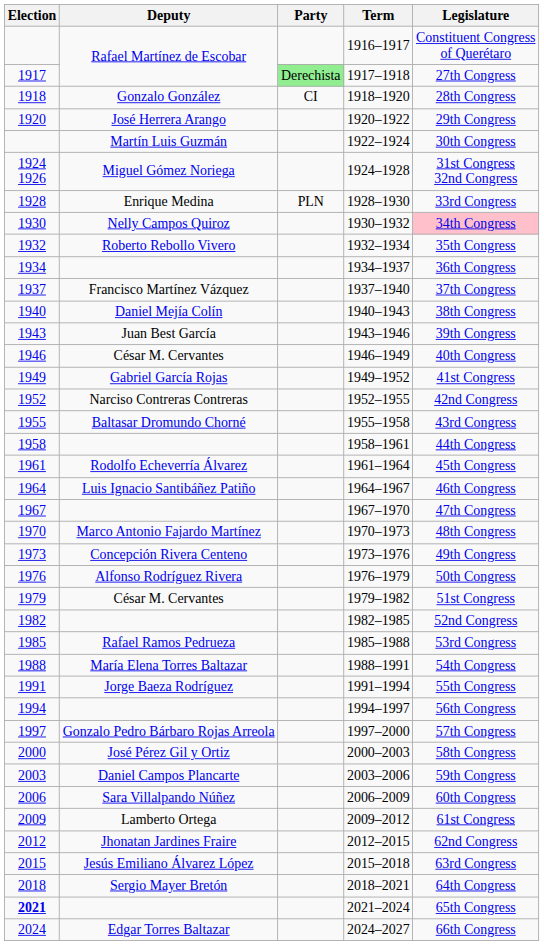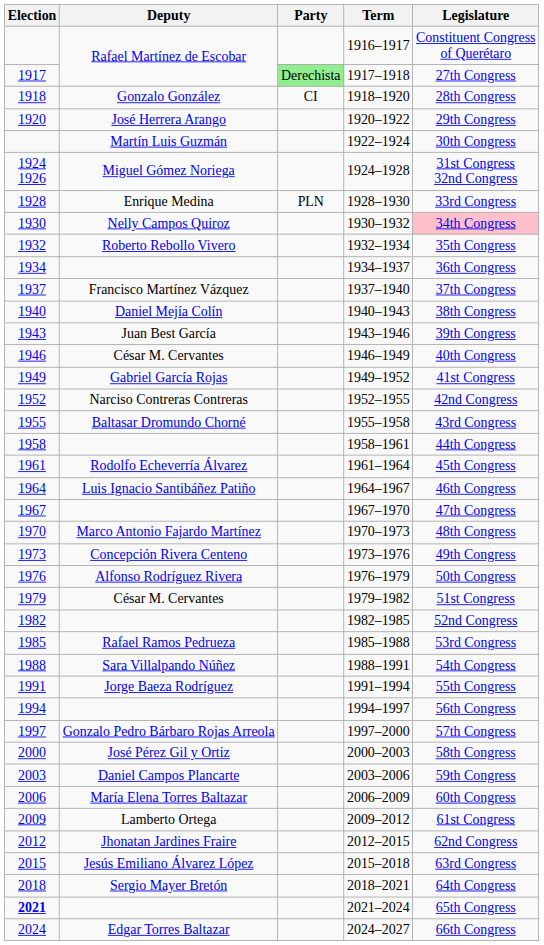 <table class="wikitable sortable" style="text-align: center">
 <tr>
 <th>Election</th>
 <th class="unsortable">Deputy</th>
 <th class="unsortable">Party</th>
 <th class="unsortable">Term</th>
 <th class="unsortable">Legislature</th>
 </tr>
 <tr>
 <td></td>
 <td rowspan=2><a href='#'>Rafael Martínez de Escobar</a></td>
 <td></td>
 <td>1916–1917</td>
 <td><a href='#'>Constituent Congress<br>of Querétaro</a></td>
 </tr>
 <tr>
 <td><a href='#'>1917</a></td>
 <td style="background: lightgreen;">Derechista</td>
 <td>1917–1918</td>
 <td><a href='#'>27th Congress</a></td>
 </tr>
 <tr>
 <td><a href='#'>1918</a></td>
 <td><a href='#'>Gonzalo González</a></td>
 <td>CI</td>
 <td>1918–1920</td>
 <td><a href='#'>28th Congress</a></td>
 </tr>
 <tr>
 <td><a href='#'>1920</a></td>
 <td><a href='#'>José Herrera Arango</a></td>
 <td></td>
 <td>1920–1922</td>
 <td><a href='#'>29th Congress</a></td>
 </tr>
 <tr>
 <td></td>
 <td><a href='#'>Martín Luis Guzmán</a></td>
 <td></td>
 <td>1922–1924</td>
 <td><a href='#'>30th Congress</a></td>
 </tr>
 <tr>
 <td><a href='#'>1924</a><br><a href='#'>1926</a></td>
 <td><a href='#'>Miguel Gómez Noriega</a></td>
 <td></td>
 <td>1924–1928</td>
 <td><a href='#'>31st Congress</a><br><a href='#'>32nd Congress</a></td>
 </tr>
 <tr>
 <td><a href='#'>1928</a></td>
 <td>Enrique Medina</td>
 <td>PLN</td>
 <td>1928–1930</td>
 <td><a href='#'>33rd Congress</a></td>
 </tr>
 <tr>
 <td><a href='#'>1930</a></td>
 <td><a href='#'>Nelly Campos Quiroz</a></td>
 <td></td>
 <td>1930–1932</td>
 <td style="background: pink;"><a href='#'>34th Congress</a></td>
 </tr>
 <tr>
 <td><a href='#'>1932</a></td>
 <td><a href='#'>Roberto Rebollo Vivero</a></td>
 <td></td>
 <td>1932–1934</td>
 <td><a href='#'>35th Congress</a></td>
 </tr>
 <tr>
 <td><a href='#'>1934</a></td>
 <td></td>
 <td></td>
 <td>1934–1937</td>
 <td><a href='#'>36th Congress</a></td>
 </tr>
 <tr>
 <td><a href='#'>1937</a></td>
 <td>Francisco Martínez Vázquez</td>
 <td></td>
 <td>1937–1940</td>
 <td><a href='#'>37th Congress</a></td>
 </tr>
 <tr>
 <td><a href='#'>1940</a></td>
 <td><a href='#'>Daniel Mejía Colín</a></td>
 <td></td>
 <td>1940–1943</td>
 <td><a href='#'>38th Congress</a></td>
 </tr>
 <tr>
 <td><a href='#'>1943</a></td>
 <td>Juan Best García</td>
 <td></td>
 <td>1943–1946</td>
 <td><a href='#'>39th Congress</a></td>
 </tr>
 <tr>
 <td><a href='#'>1946</a></td>
 <td>César M. Cervantes</td>
 <td></td>
 <td>1946–1949</td>
 <td><a href='#'>40th Congress</a></td>
 </tr>
 <tr>
 <td><a href='#'>1949</a></td>
 <td><a href='#'>Gabriel García Rojas</a></td>
 <td></td>
 <td>1949–1952</td>
 <td><a href='#'>41st Congress</a></td>
 </tr>
 <tr>
 <td><a href='#'>1952</a></td>
 <td>Narciso Contreras Contreras</td>
 <td></td>
 <td>1952–1955</td>
 <td><a href='#'>42nd Congress</a></td>
 </tr>
 <tr>
 <td><a href='#'>1955</a></td>
 <td><a href='#'>Baltasar Dromundo Chorné</a></td>
 <td></td>
 <td>1955–1958</td>
 <td><a href='#'>43rd Congress</a></td>
 </tr>
 <tr>
 <td><a href='#'>1958</a></td>
 <td></td>
 <td></td>
 <td>1958–1961</td>
 <td><a href='#'>44th Congress</a></td>
 </tr>
 <tr>
 <td><a href='#'>1961</a></td>
 <td><a href='#'>Rodolfo Echeverría Álvarez</a></td>
 <td></td>
 <td>1961–1964</td>
 <td><a href='#'>45th Congress</a></td>
 </tr>
 <tr>
 <td><a href='#'>1964</a></td>
 <td><a href='#'>Luis Ignacio Santibáñez Patiño</a></td>
 <td></td>
 <td>1964–1967</td>
 <td><a href='#'>46th Congress</a></td>
 </tr>
 <tr>
 <td><a href='#'>1967</a></td>
 <td></td>
 <td></td>
 <td>1967–1970</td>
 <td><a href='#'>47th Congress</a></td>
 </tr>
 <tr>
 <td><a href='#'>1970</a></td>
 <td><a href='#'>Marco Antonio Fajardo Martínez</a></td>
 <td></td>
 <td>1970–1973</td>
 <td><a href='#'>48th Congress</a></td>
 </tr>
 <tr>
 <td><a href='#'>1973</a></td>
 <td><a href='#'>Concepción Rivera Centeno</a></td>
 <td></td>
 <td>1973–1976</td>
 <td><a href='#'>49th Congress</a></td>
 </tr>
 <tr>
 <td><a href='#'>1976</a></td>
 <td><a href='#'>Alfonso Rodríguez Rivera</a></td>
 <td></td>
 <td>1976–1979</td>
 <td><a href='#'>50th Congress</a></td>
 </tr>
 <tr>
 <td><a href='#'>1979</a></td>
 <td>César M. Cervantes</td>
 <td></td>
 <td>1979–1982</td>
 <td><a href='#'>51st Congress</a></td>
 </tr>
 <tr>
 <td><a href='#'>1982</a></td>
 <td></td>
 <td></td>
 <td>1982–1985</td>
 <td><a href='#'>52nd Congress</a></td>
 </tr>
 <tr>
 <td><a href='#'>1985</a></td>
 <td><a href='#'>Rafael Ramos Pedrueza</a></td>
 <td></td>
 <td>1985–1988</td>
 <td><a href='#'>53rd Congress</a></td>
 </tr>
 <tr>
 <td><a href='#'>1988</a></td>
-<td><a href='#'>María Elena Torres Baltazar</a></td>
+<td><a href='#'>Sara Villalpando Núñez</a></td>
 <td></td>
 <td>1988–1991</td>
 <td><a href='#'>54th Congress</a></td>
 </tr>
 <tr>
 <td><a href='#'>1991</a></td>
 <td><a href='#'>Jorge Baeza Rodríguez</a></td>
 <td></td>
 <td>1991–1994</td>
 <td><a href='#'>55th Congress</a></td>
 </tr>
 <tr>
 <td><a href='#'>1994</a></td>
 <td></td>
 <td></td>
 <td>1994–1997</td>
 <td><a href='#'>56th Congress</a></td>
 </tr>
 <tr>
 <td><a href='#'>1997</a></td>
 <td><a href='#'>Gonzalo Pedro Bárbaro Rojas Arreola</a></td>
 <td></td>
 <td>1997–2000</td>
 <td><a href='#'>57th Congress</a></td>
 </tr>
 <tr>
 <td><a href='#'>2000</a></td>
 <td><a href='#'>José Pérez Gil y Ortiz</a></td>
 <td></td>
 <td>2000–2003</td>
 <td><a href='#'>58th Congress</a></td>
 </tr>
 <tr>
 <td><a href='#'>2003</a></td>
 <td><a href='#'>Daniel Campos Plancarte</a></td>
 <td></td>
 <td>2003–2006</td>
 <td><a href='#'>59th Congress</a></td>
 </tr>
 <tr>
 <td><a href='#'>2006</a></td>
-<td><a href='#'>Sara Villalpando Núñez</a></td>
+<td><a href='#'>María Elena Torres Baltazar</a></td>
 <td></td>
 <td>2006–2009</td>
 <td><a href='#'>60th Congress</a></td>
 </tr>
 <tr>
 <td><a href='#'>2009</a></td>
 <td>Lamberto Ortega</td>
 <td></td>
 <td>2009–2012</td>
 <td><a href='#'>61st Congress</a></td>
 </tr>
 <tr>
 <td><a href='#'>2012</a></td>
 <td><a href='#'>Jhonatan Jardines Fraire</a></td>
 <td></td>
 <td>2012–2015</td>
 <td><a href='#'>62nd Congress</a></td>
 </tr>
 <tr>
 <td><a href='#'>2015</a></td>
 <td><a href='#'>Jesús Emiliano Álvarez López</a></td>
 <td></td>
 <td>2015–2018</td>
 <td><a href='#'>63rd Congress</a></td>
 </tr>
 <tr>
 <td><a href='#'>2018</a></td>
 <td><a href='#'>Sergio Mayer Bretón</a></td>
 <td></td>
 <td>2018–2021</td>
 <td><a href='#'>64th Congress</a></td>
 </tr>
 <tr>
 <td><strong><a href='#'>2021</a></strong></td>
 <td></td>
 <td></td>
 <td>2021–2024</td>
 <td><a href='#'>65th Congress</a></td>
 </tr>
 <tr>
 <td><a href='#'>2024</a></td>
 <td><a href='#'>Edgar Torres Baltazar</a></td>
 <td></td>
 <td>2024–2027</td>
 <td><a href='#'>66th Congress</a></td>
 </tr>
 </table>
